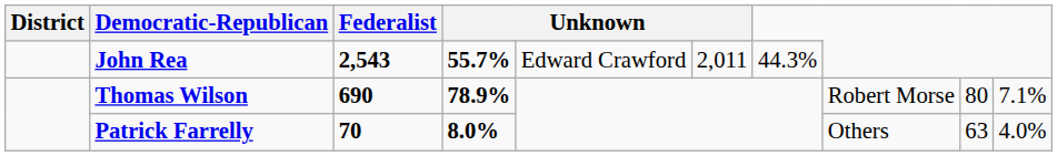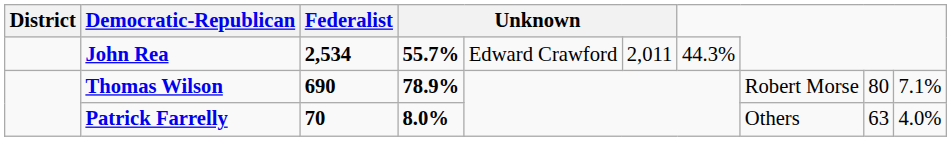 <table class=wikitable>
 <tr>
 <th>District</th>
 <th><a href='#'>Democratic-Republican</a></th>
 <th><a href='#'>Federalist</a></th>
 <th colspan="3">Unknown</th>
 </tr>
 <tr>
 <td></td>
 <td><strong><a href='#'>John Rea</a></strong></td>
-<td><strong>2,543</strong></td>
+<td><strong>2,534</strong></td>
 <td><strong>55.7%</strong></td>
 <td>Edward Crawford</td>
 <td>2,011</td>
 <td>44.3%</td>
 </tr>
 <tr>
 <td rowspan=2></td>
 <td><strong><a href='#'>Thomas Wilson</a></strong></td>
 <td><strong>690</strong></td>
 <td><strong>78.9%</strong></td>
 <td colspan=3 rowspan=2></td>
 <td>Robert Morse</td>
 <td>80</td>
 <td>7.1%</td>
 </tr>
 <tr>
 <td><strong><a href='#'>Patrick Farrelly</a></strong></td>
 <td><strong>70</strong></td>
 <td><strong>8.0%</strong></td>
 <td>Others</td>
 <td>63</td>
 <td>4.0%</td>
 </tr>
 </table>
